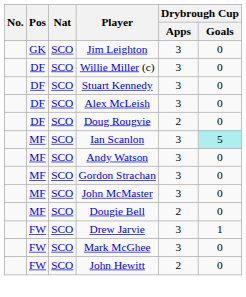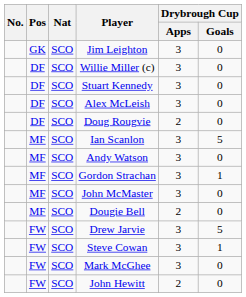 <table class="wikitable sortable" style="text-align: center;">
 <tr>
 <th rowspan="2"><abbr>No.</abbr></th>
 <th rowspan="2"><abbr>Pos</abbr></th>
 <th rowspan="2"><abbr>Nat</abbr></th>
 <th rowspan="2">Player</th>
 <th colspan="2">Drybrough Cup</th>
 </tr>
 <tr>
 <th>Apps</th>
 <th>Goals</th>
 </tr>
 <tr>
 <td></td>
 <td><a href='#'>GK</a></td>
 <td> <a href='#'>SCO</a></td>
 <td><a href='#'>Jim Leighton</a></td>
 <td>3</td>
 <td>0</td>
 </tr>
 <tr>
 <td></td>
 <td><a href='#'>DF</a></td>
 <td> <a href='#'>SCO</a></td>
 <td><a href='#'>Willie Miller</a> (c)</td>
 <td>3</td>
 <td>0</td>
 </tr>
 <tr>
 <td></td>
 <td><a href='#'>DF</a></td>
 <td> <a href='#'>SCO</a></td>
 <td><a href='#'>Stuart Kennedy</a></td>
 <td>3</td>
 <td>0</td>
 </tr>
 <tr>
 <td></td>
 <td><a href='#'>DF</a></td>
 <td> <a href='#'>SCO</a></td>
 <td><a href='#'>Alex McLeish</a></td>
 <td>3</td>
 <td>0</td>
 </tr>
 <tr>
 <td></td>
 <td><a href='#'>DF</a></td>
 <td> <a href='#'>SCO</a></td>
 <td><a href='#'>Doug Rougvie</a></td>
 <td>2</td>
 <td>0</td>
 </tr>
 <tr>
 <td></td>
 <td><a href='#'>MF</a></td>
 <td> <a href='#'>SCO</a></td>
 <td><a href='#'>Ian Scanlon</a></td>
 <td>3</td>
-<td style="background: paleturquoise;">5</td>
+<td>5</td>
 </tr>
 <tr>
 <td></td>
 <td><a href='#'>MF</a></td>
 <td> <a href='#'>SCO</a></td>
 <td><a href='#'>Andy Watson</a></td>
 <td>3</td>
 <td>0</td>
 </tr>
 <tr>
 <td></td>
 <td><a href='#'>MF</a></td>
 <td> <a href='#'>SCO</a></td>
 <td><a href='#'>Gordon Strachan</a></td>
 <td>3</td>
-<td>0</td>
+<td>1</td>
 </tr>
 <tr>
 <td></td>
 <td><a href='#'>MF</a></td>
 <td> <a href='#'>SCO</a></td>
 <td><a href='#'>John McMaster</a></td>
 <td>3</td>
 <td>0</td>
 </tr>
 <tr>
 <td></td>
 <td><a href='#'>MF</a></td>
 <td> <a href='#'>SCO</a></td>
 <td><a href='#'>Dougie Bell</a></td>
 <td>2</td>
 <td>0</td>
 </tr>
 <tr>
 <td></td>
 <td><a href='#'>FW</a></td>
 <td> <a href='#'>SCO</a></td>
 <td><a href='#'>Drew Jarvie</a></td>
 <td>3</td>
+<td>5</td>
+</tr>
+<tr>
+<td></td>
+<td><a href='#'>FW</a></td>
+<td> <a href='#'>SCO</a></td>
+<td><a href='#'>Steve Cowan</a></td>
+<td>3</td>
 <td>1</td>
 </tr>
 <tr>
 <td></td>
 <td><a href='#'>FW</a></td>
 <td> <a href='#'>SCO</a></td>
 <td><a href='#'>Mark McGhee</a></td>
 <td>3</td>
 <td>0</td>
 </tr>
 <tr>
 <td></td>
 <td><a href='#'>FW</a></td>
 <td> <a href='#'>SCO</a></td>
 <td><a href='#'>John Hewitt</a></td>
 <td>2</td>
 <td>0</td>
 </tr>
 </table>
